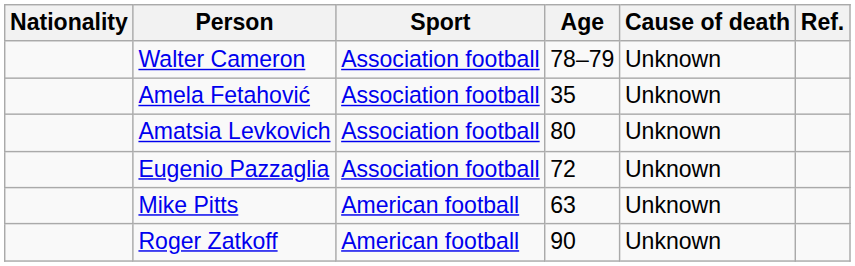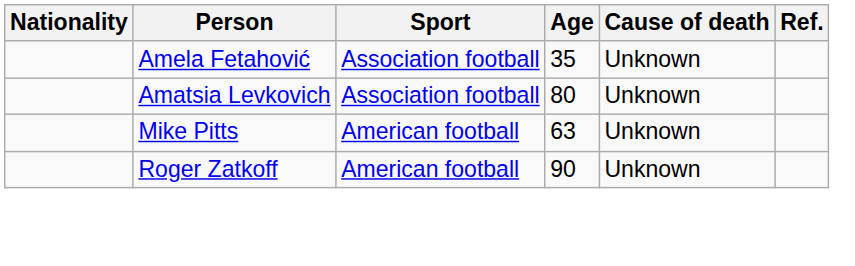 <table class="wikitable source">
 <tr>
 <th>Nationality</th>
 <th>Person</th>
 <th>Sport</th>
 <th>Age</th>
 <th>Cause of death</th>
 <th>Ref.</th>
-</tr>
-<tr>
-<td></td>
-<td><a href='#'>Walter Cameron</a></td>
-<td><a href='#'>Association football</a></td>
-<td>78–79</td>
-<td>Unknown</td>
-<td></td>
 </tr>
 <tr>
 <td></td>
 <td><a href='#'>Amela Fetahović</a></td>
 <td><a href='#'>Association football</a></td>
 <td>35</td>
 <td>Unknown</td>
 <td></td>
 </tr>
 <tr>
 <td></td>
 <td><a href='#'>Amatsia Levkovich</a></td>
 <td><a href='#'>Association football</a></td>
 <td>80</td>
-<td>Unknown</td>
-<td></td>
-</tr>
-<tr>
-<td></td>
-<td><a href='#'>Eugenio Pazzaglia</a></td>
-<td><a href='#'>Association football</a></td>
-<td>72</td>
 <td>Unknown</td>
 <td></td>
 </tr>
 <tr>
 <td></td>
 <td><a href='#'>Mike Pitts</a></td>
 <td><a href='#'>American football</a></td>
 <td>63</td>
 <td>Unknown</td>
 <td></td>
 </tr>
 <tr>
 <td></td>
 <td><a href='#'>Roger Zatkoff</a></td>
 <td><a href='#'>American football</a></td>
 <td>90</td>
 <td>Unknown</td>
 <td></td>
 </tr>
 </table>
